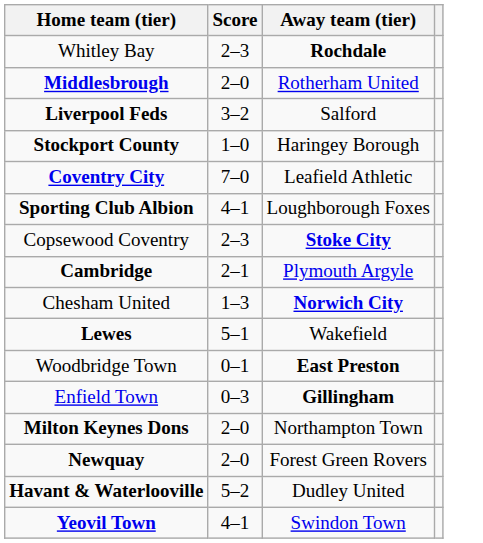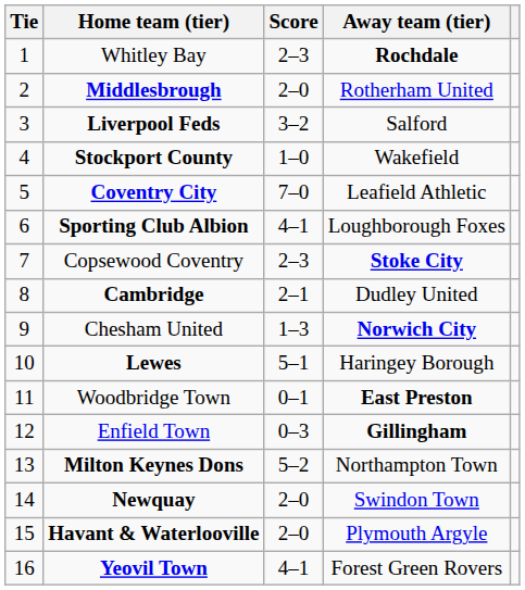 <table class="wikitable" style="text-align:center; font-size:85%">
 <tr>
+<th>Tie</th>
 <th>Home team (tier)</th>
 <th>Score</th>
 <th>Away team (tier)</th>
 <th></th>
 </tr>
 <tr>
+<td align="center">1</td>
 <td>Whitley Bay</td>
 <td align="center">2–3</td>
 <td><strong>Rochdale</strong></td>
 <td></td>
 </tr>
 <tr>
+<td align="center">2</td>
 <td><strong><a href='#'>Middlesbrough</a></strong></td>
 <td align="center">2–0</td>
 <td><a href='#'>Rotherham United</a></td>
 <td></td>
 </tr>
 <tr>
+<td align="center">3</td>
 <td><strong>Liverpool Feds</strong></td>
 <td align="center">3–2</td>
 <td>Salford</td>
 <td></td>
 </tr>
 <tr>
+<td align="center">4</td>
 <td><strong>Stockport County</strong></td>
 <td align="center">1–0</td>
-<td>Haringey Borough</td>
+<td>Wakefield</td>
 <td></td>
 </tr>
 <tr>
+<td align="center">5</td>
 <td><strong><a href='#'>Coventry City</a></strong></td>
 <td align="center">7–0</td>
 <td>Leafield Athletic</td>
 <td></td>
 </tr>
 <tr>
+<td align="center">6</td>
 <td><strong>Sporting Club Albion</strong></td>
 <td align="center">4–1</td>
 <td>Loughborough Foxes</td>
 <td></td>
 </tr>
 <tr>
+<td align="center">7</td>
 <td>Copsewood Coventry</td>
 <td align="center">2–3</td>
 <td><strong><a href='#'>Stoke City</a></strong></td>
 <td></td>
 </tr>
 <tr>
+<td align="center">8</td>
 <td><strong>Cambridge</strong></td>
 <td align="center">2–1  </td>
-<td><a href='#'>Plymouth Argyle</a></td>
+<td>Dudley United</td>
 <td></td>
 </tr>
 <tr>
+<td align="center">9</td>
 <td>Chesham United</td>
 <td align="center">1–3</td>
 <td><strong><a href='#'>Norwich City</a></strong></td>
 <td></td>
 </tr>
 <tr>
+<td align="center">10</td>
 <td><strong>Lewes</strong></td>
 <td align="center">5–1</td>
-<td>Wakefield</td>
+<td>Haringey Borough</td>
 <td></td>
 </tr>
 <tr>
+<td align="center">11</td>
 <td>Woodbridge Town</td>
 <td align="center">0–1</td>
 <td><strong>East Preston</strong></td>
 <td></td>
 </tr>
 <tr>
+<td align="center">12</td>
 <td><a href='#'>Enfield Town</a></td>
 <td align="center">0–3</td>
 <td><strong>Gillingham</strong></td>
 <td></td>
 </tr>
 <tr>
+<td align="center">13</td>
 <td><strong>Milton Keynes Dons</strong></td>
-<td align="center">2–0</td>
+<td align="center">5–2</td>
 <td>Northampton Town</td>
 <td></td>
 </tr>
 <tr>
+<td align="center">14</td>
 <td><strong>Newquay</strong></td>
 <td align="center">2–0</td>
+<td><a href='#'>Swindon Town</a></td>
+<td></td>
+</tr>
+<tr>
+<td align="center">15</td>
+<td><strong>Havant & Waterlooville</strong></td>
+<td align="center">2–0</td>
+<td><a href='#'>Plymouth Argyle</a></td>
+<td></td>
+</tr>
+<tr>
+<td align="center">16</td>
+<td><strong><a href='#'>Yeovil Town</a></strong></td>
+<td align="center">4–1</td>
 <td>Forest Green Rovers</td>
 <td></td>
 </tr>
-<tr>
-<td><strong>Havant & Waterlooville</strong></td>
-<td align="center">5–2</td>
-<td>Dudley United</td>
-<td></td>
-</tr>
-<tr>
-<td><strong><a href='#'>Yeovil Town</a></strong></td>
-<td align="center">4–1</td>
-<td><a href='#'>Swindon Town</a></td>
-<td></td>
-</tr>
 </table>
